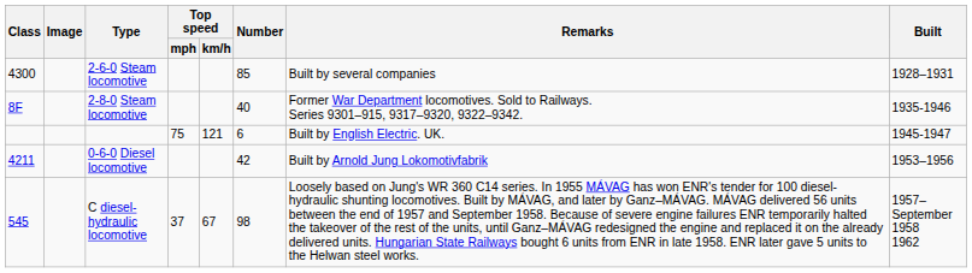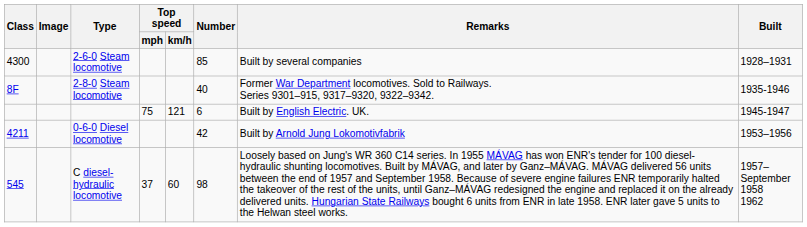 <table class="wikitable">
 <tr style="background:#f9f9f9;">
 <th rowspan="2">Class</th>
 <th rowspan="2">Image</th>
 <th rowspan="2">Type</th>
 <th colspan="2">Top speed</th>
 <th rowspan="2">Number</th>
 <th rowspan="2">Remarks</th>
 <th rowspan="2">Built</th>
 </tr>
 <tr style="background:#f9f9f9;">
 <th>mph</th>
 <th>km/h</th>
 </tr>
 <tr>
 <td>4300</td>
 <td></td>
 <td><a href='#'>2-6-0</a> <a href='#'>Steam locomotive</a></td>
 <td></td>
 <td></td>
 <td>85</td>
 <td>Built by several companies</td>
 <td>1928–1931</td>
 </tr>
 <tr>
 <td><a href='#'>8F</a></td>
 <td></td>
 <td><a href='#'>2-8-0</a> <a href='#'>Steam locomotive</a></td>
 <td></td>
 <td></td>
 <td>40</td>
 <td>Former <a href='#'>War Department</a> locomotives. Sold to Railways.<br>Series 9301–915, 9317–9320, 9322–9342.</td>
 <td>1935-1946</td>
 </tr>
 <tr>
 <td></td>
 <td></td>
 <td></td>
 <td>75</td>
 <td>121</td>
 <td>6</td>
 <td>Built by <a href='#'>English Electric</a>. UK.</td>
 <td>1945-1947</td>
 </tr>
 <tr>
 <td><a href='#'>4211</a></td>
 <td></td>
 <td><a href='#'>0-6-0</a> <a href='#'>Diesel locomotive</a></td>
 <td></td>
 <td></td>
 <td>42</td>
 <td>Built by <a href='#'>Arnold Jung Lokomotivfabrik</a></td>
 <td>1953–1956</td>
 </tr>
 <tr>
 <td><a href='#'>545</a></td>
 <td></td>
 <td>C <a href='#'>diesel-hydraulic locomotive</a></td>
 <td>37</td>
-<td>67</td>
+<td>60</td>
 <td>98</td>
 <td>Loosely based on Jung's WR 360 C14 series. In 1955 <a href='#'>MÁVAG</a> has won ENR's tender for 100 diesel-hydraulic shunting locomotives. Built by MÁVAG, and later by Ganz–MÁVAG. MÁVAG delivered 56 units between the end of 1957 and September 1958. Because of severe engine failures ENR temporarily halted the takeover of the rest of the units, until Ganz–MÁVAG redesigned the engine and replaced it on the already delivered units. <a href='#'>Hungarian State Railways</a> bought 6 units from ENR in late 1958. ENR later gave 5 units to the Helwan steel works.</td>
 <td>1957–September 1958<br>1962</td>
 </tr>
 </table>
